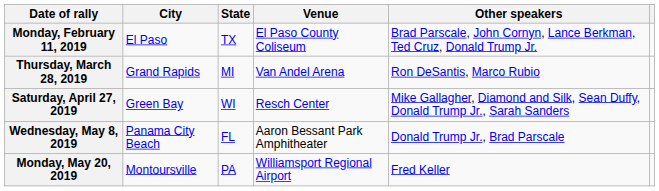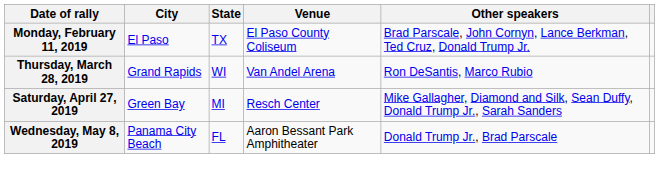 <table class="wikitable sortable">
 <tr>
 <th scope="col" style="text-align:center;">Date of rally</th>
 <th scope="col" style="text-align:center;">City</th>
 <th scope="col" style="text-align:center;">State</th>
 <th scope="col" style="text-align:center;">Venue</th>
 <th scope="col" style="text-align:center;">Other speakers</th>
 <th></th>
 </tr>
 <tr>
 <th scope="row">Monday, February 11, 2019</th>
 <td><a href='#'>El Paso</a></td>
 <td><a href='#'>TX</a></td>
 <td><a href='#'>El Paso County Coliseum</a></td>
 <td><a href='#'>Brad Parscale</a>, <a href='#'>John Cornyn</a>, <a href='#'>Lance Berkman</a>, <a href='#'>Ted Cruz</a>, <a href='#'>Donald Trump Jr.</a></td>
 <td></td>
 </tr>
 <tr>
 <th scope="row">Thursday, March 28, 2019</th>
 <td><a href='#'>Grand Rapids</a></td>
-<td><a href='#'>MI</a></td>
+<td><a href='#'>WI</a></td>
 <td><a href='#'>Van Andel Arena</a></td>
 <td><a href='#'>Ron DeSantis</a>, <a href='#'>Marco Rubio</a></td>
 <td></td>
 </tr>
 <tr>
 <th scope="row">Saturday, April 27, 2019</th>
 <td><a href='#'>Green Bay</a></td>
-<td><a href='#'>WI</a></td>
+<td><a href='#'>MI</a></td>
 <td><a href='#'>Resch Center</a></td>
 <td><a href='#'>Mike Gallagher</a>, <a href='#'>Diamond and Silk</a>, <a href='#'>Sean Duffy</a>, <a href='#'>Donald Trump Jr.</a>, <a href='#'>Sarah Sanders</a></td>
 <td></td>
 </tr>
 <tr>
 <th scope="row">Wednesday, May 8, 2019</th>
 <td><a href='#'>Panama City Beach</a></td>
 <td><a href='#'>FL</a></td>
 <td>Aaron Bessant Park Amphitheater</td>
 <td><a href='#'>Donald Trump Jr.</a>, <a href='#'>Brad Parscale</a></td>
 <td></td>
 </tr>
-<tr>
-<th scope="row">Monday, May 20, 2019</th>
-<td><a href='#'>Montoursville</a></td>
-<td><a href='#'>PA</a></td>
-<td><a href='#'>Williamsport Regional Airport</a></td>
-<td><a href='#'>Fred Keller</a></td>
-<td></td>
-</tr>
 </table>
